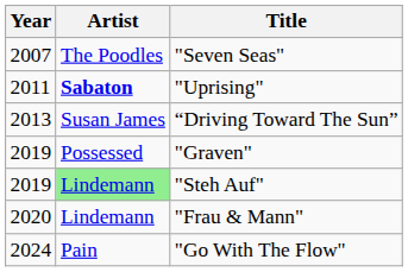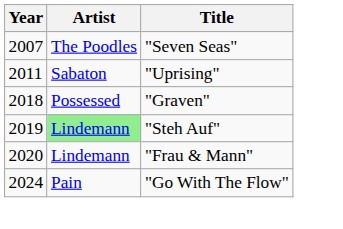 <table class="wikitable sortable">
 <tr>
 <th>Year</th>
 <th>Artist</th>
 <th>Title</th>
 </tr>
 <tr>
 <td>2007</td>
 <td><a href='#'>The Poodles</a></td>
 <td>"Seven Seas"</td>
 </tr>
 <tr>
 <td>2011</td>
-<td><strong><a href='#'>Sabaton</a></strong></td>
+<td><a href='#'>Sabaton</a></td>
 <td>"Uprising"</td>
 </tr>
 <tr>
-<td>2013</td>
-<td><a href='#'>Susan James</a></td>
-<td>“Driving Toward The Sun”</td>
-</tr>
-<tr>
-<td>2019</td>
+<td>2018</td>
 <td><a href='#'>Possessed</a></td>
 <td>"Graven"</td>
 </tr>
 <tr>
 <td>2019</td>
 <td style="background: lightgreen;"><a href='#'>Lindemann</a></td>
 <td>"Steh Auf"</td>
 </tr>
 <tr>
 <td>2020</td>
 <td><a href='#'>Lindemann</a></td>
 <td>"Frau & Mann"</td>
 </tr>
 <tr>
 <td>2024</td>
 <td><a href='#'>Pain</a></td>
 <td>"Go With The Flow"</td>
 </tr>
 </table>
